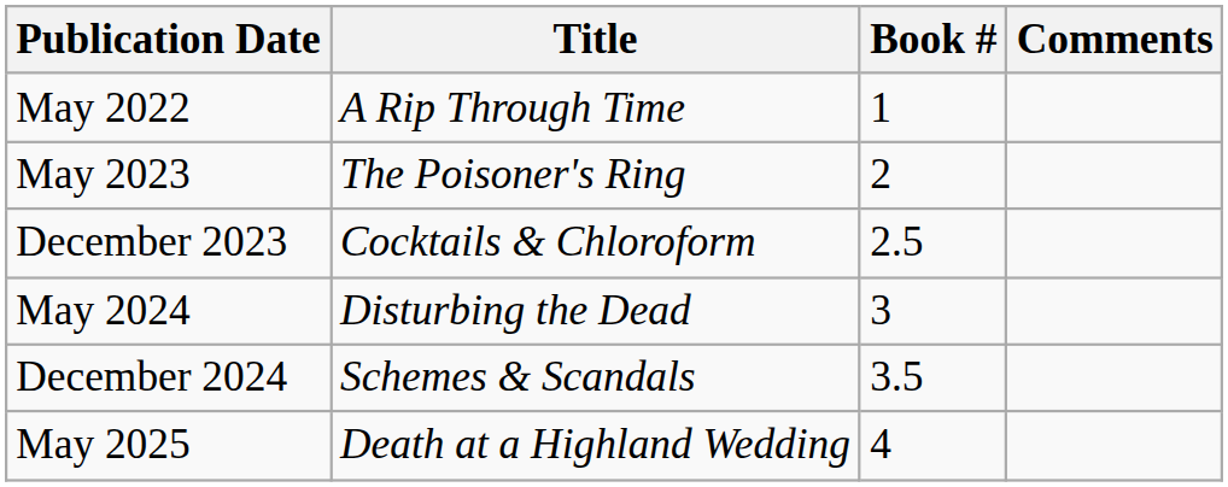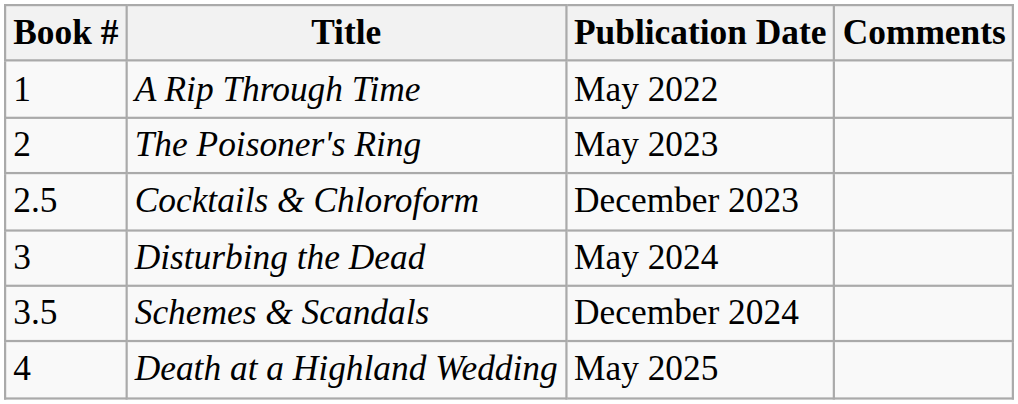 <table class="wikitable">
 <tr>
+<th>Book #</th>
+<th>Title</th>
 <th>Publication Date</th>
-<th>Title</th>
-<th>Book #</th>
 <th>Comments</th>
 </tr>
 <tr>
+<td>1</td>
+<td><em>A Rip Through Time</em></td>
 <td>May 2022</td>
-<td><em>A Rip Through Time</em></td>
-<td>1</td>
 <td></td>
 </tr>
 <tr>
+<td>2</td>
+<td><em>The Poisoner's Ring</em></td>
 <td>May 2023</td>
-<td><em>The Poisoner's Ring</em></td>
-<td>2</td>
 <td></td>
 </tr>
 <tr>
+<td>2.5</td>
+<td><em>Cocktails & Chloroform</em></td>
 <td>December 2023</td>
-<td><em>Cocktails & Chloroform</em></td>
-<td>2.5</td>
 <td></td>
 </tr>
 <tr>
+<td>3</td>
+<td><em>Disturbing the Dead</em></td>
 <td>May 2024</td>
-<td><em>Disturbing the Dead</em></td>
-<td>3</td>
 <td></td>
 </tr>
 <tr>
+<td>3.5</td>
+<td><em>Schemes & Scandals</em></td>
 <td>December 2024</td>
-<td><em>Schemes & Scandals</em></td>
-<td>3.5</td>
 <td></td>
 </tr>
 <tr>
+<td>4</td>
+<td><em>Death at a Highland Wedding</em></td>
 <td>May 2025</td>
-<td><em>Death at a Highland Wedding</em></td>
-<td>4</td>
 <td></td>
 </tr>
 </table>
